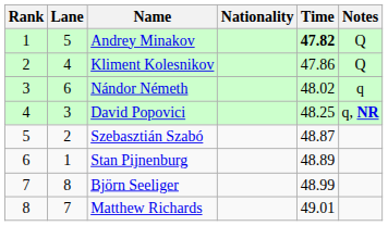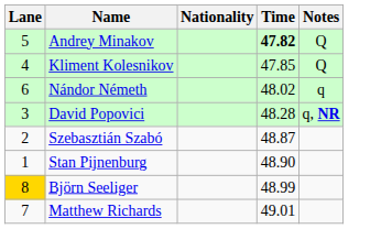 <table class="wikitable sortable" style="text-align:center">
 <tr>
-<th>Rank</th>
 <th>Lane</th>
 <th>Name</th>
 <th>Nationality</th>
 <th>Time</th>
 <th>Notes</th>
 </tr>
 <tr bgcolor=ccffcc>
-<td>1</td>
 <td>5</td>
 <td align=left><a href='#'>Andrey Minakov</a></td>
 <td align=left></td>
 <td><strong>47.82</strong></td>
 <td>Q</td>
 </tr>
 <tr bgcolor=ccffcc>
-<td>2</td>
 <td>4</td>
 <td align=left><a href='#'>Kliment Kolesnikov</a></td>
 <td align=left></td>
-<td>47.86</td>
+<td>47.85</td>
 <td>Q</td>
 </tr>
 <tr bgcolor=ccffcc>
-<td>3</td>
 <td>6</td>
 <td align=left><a href='#'>Nándor Németh</a></td>
 <td align=left></td>
 <td>48.02</td>
 <td>q</td>
 </tr>
 <tr bgcolor=ccffcc>
-<td>4</td>
 <td>3</td>
 <td align=left><a href='#'>David Popovici</a></td>
 <td align=left></td>
-<td>48.25</td>
+<td>48.28</td>
 <td>q, <strong><a href='#'>NR</a></strong></td>
 </tr>
 <tr>
-<td>5</td>
 <td>2</td>
 <td align=left><a href='#'>Szebasztián Szabó</a></td>
 <td align=left></td>
 <td>48.87</td>
 <td></td>
 </tr>
 <tr>
-<td>6</td>
 <td>1</td>
 <td align=left><a href='#'>Stan Pijnenburg</a></td>
 <td align=left></td>
-<td>48.89</td>
+<td>48.90</td>
 <td></td>
 </tr>
 <tr>
-<td>7</td>
-<td>8</td>
+<td style="background: gold;">8</td>
 <td align=left><a href='#'>Björn Seeliger</a></td>
 <td align=left></td>
 <td>48.99</td>
 <td></td>
 </tr>
 <tr>
-<td>8</td>
 <td>7</td>
 <td align=left><a href='#'>Matthew Richards</a></td>
 <td align=left></td>
 <td>49.01</td>
 <td></td>
 </tr>
 </table>
